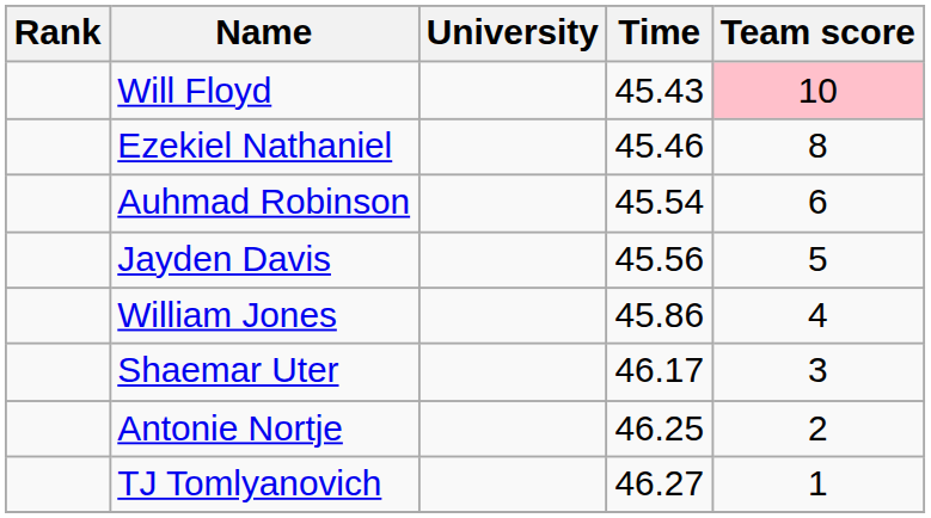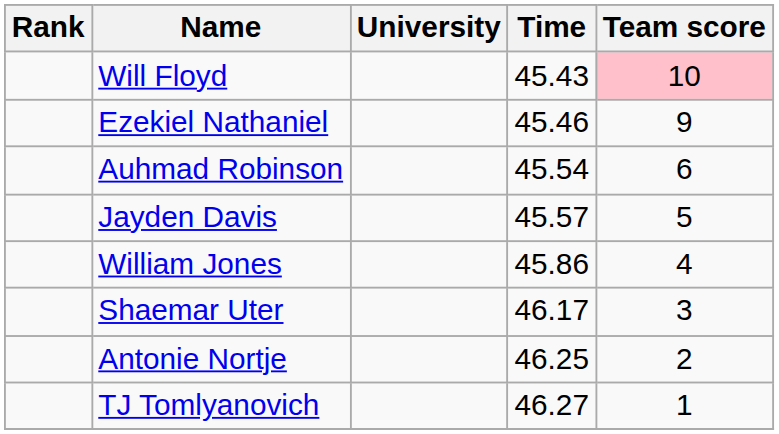 <table class="wikitable sortable" style="text-align:center">
 <tr>
 <th>Rank</th>
 <th>Name</th>
 <th>University</th>
 <th>Time</th>
 <th>Team score</th>
 </tr>
 <tr>
 <td></td>
 <td align=left> <a href='#'>Will Floyd</a></td>
 <td></td>
 <td>45.43</td>
 <td style="background: pink;">10 </td>
 </tr>
 <tr>
 <td></td>
 <td align=left> <a href='#'>Ezekiel Nathaniel</a></td>
 <td></td>
 <td>45.46</td>
-<td>8</td>
+<td>9</td>
 </tr>
 <tr>
 <td></td>
 <td align=left> <a href='#'>Auhmad Robinson</a></td>
 <td></td>
 <td>45.54</td>
 <td>6</td>
 </tr>
 <tr>
 <td></td>
 <td align=left> <a href='#'>Jayden Davis</a></td>
 <td></td>
-<td>45.56</td>
+<td>45.57</td>
 <td>5</td>
 </tr>
 <tr>
 <td></td>
 <td align=left> <a href='#'> William Jones</a></td>
 <td></td>
 <td>45.86</td>
 <td>4</td>
 </tr>
 <tr>
 <td></td>
 <td align=left> <a href='#'>Shaemar Uter</a></td>
 <td></td>
 <td>46.17</td>
 <td>3</td>
 </tr>
 <tr>
 <td></td>
 <td align=left> <a href='#'>Antonie Nortje</a></td>
 <td></td>
 <td>46.25</td>
 <td>2</td>
 </tr>
 <tr>
 <td></td>
 <td align=left> <a href='#'>TJ Tomlyanovich</a></td>
 <td></td>
 <td>46.27</td>
 <td>1</td>
 </tr>
 <tr>
 </tr>
 </table>
